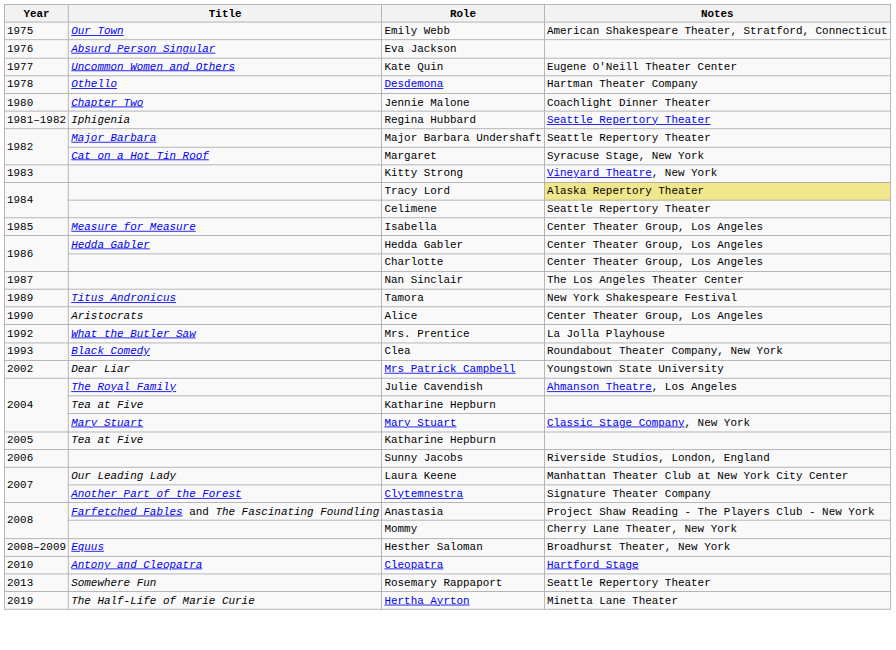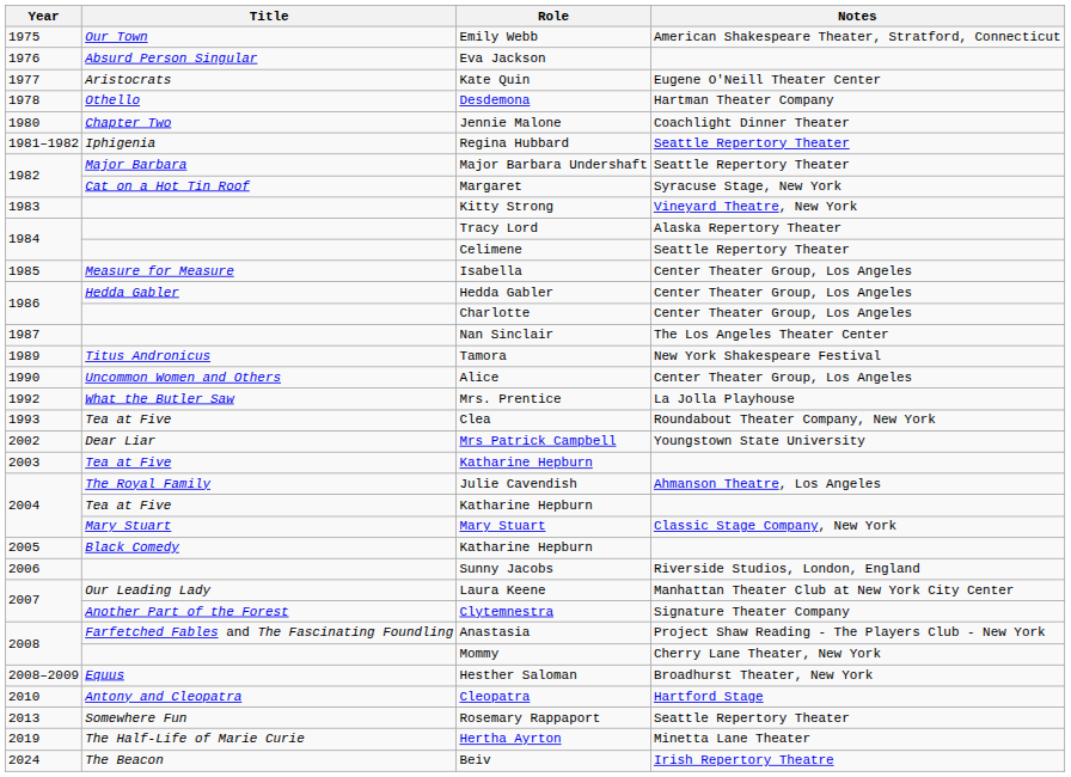 <table class="wikitable sortable">
 <tr>
 <th>Year</th>
 <th>Title</th>
 <th>Role</th>
 <th class="unsortable">Notes</th>
 </tr>
 <tr>
 <td>1975</td>
 <td><em><a href='#'>Our Town</a></em></td>
 <td>Emily Webb</td>
 <td>American Shakespeare Theater, Stratford, Connecticut</td>
 </tr>
 <tr>
 <td>1976</td>
 <td><em><a href='#'>Absurd Person Singular</a></em></td>
 <td>Eva Jackson</td>
 <td></td>
 </tr>
 <tr>
 <td>1977</td>
-<td><em><a href='#'>Uncommon Women and Others</a></em></td>
+<td><em>Aristocrats</em></td>
 <td>Kate Quin</td>
 <td>Eugene O'Neill Theater Center</td>
 </tr>
 <tr>
 <td>1978</td>
 <td><em><a href='#'>Othello</a></em></td>
 <td><a href='#'>Desdemona</a></td>
 <td>Hartman Theater Company</td>
 </tr>
 <tr>
 <td>1980</td>
 <td><em><a href='#'>Chapter Two</a></em></td>
 <td>Jennie Malone</td>
 <td>Coachlight Dinner Theater</td>
 </tr>
 <tr>
 <td>1981–1982</td>
 <td><em>Iphigenia</em></td>
 <td>Regina Hubbard</td>
 <td><a href='#'>Seattle Repertory Theater</a></td>
 </tr>
 <tr>
 <td rowspan="2">1982</td>
 <td><em><a href='#'>Major Barbara</a></em></td>
 <td>Major Barbara Undershaft</td>
 <td>Seattle Repertory Theater</td>
 </tr>
 <tr>
 <td><em><a href='#'>Cat on a Hot Tin Roof</a></em></td>
 <td>Margaret</td>
 <td>Syracuse Stage, New York</td>
 </tr>
 <tr>
 <td>1983</td>
 <td><em></em></td>
 <td>Kitty Strong</td>
 <td><a href='#'>Vineyard Theatre</a>, New York</td>
 </tr>
 <tr>
 <td rowspan="2">1984</td>
 <td><em></em></td>
 <td>Tracy Lord</td>
-<td style="background: khaki;">Alaska Repertory Theater</td>
+<td>Alaska Repertory Theater</td>
 </tr>
 <tr>
 <td><em></em></td>
 <td>Celimene</td>
 <td>Seattle Repertory Theater</td>
 </tr>
 <tr>
 <td>1985</td>
 <td><em><a href='#'>Measure for Measure</a></em></td>
 <td>Isabella</td>
 <td>Center Theater Group, Los Angeles</td>
 </tr>
 <tr>
 <td rowspan="2">1986</td>
 <td><em><a href='#'>Hedda Gabler</a></em></td>
 <td>Hedda Gabler</td>
 <td>Center Theater Group, Los Angeles</td>
 </tr>
 <tr>
 <td><em></em></td>
 <td>Charlotte</td>
 <td>Center Theater Group, Los Angeles</td>
 </tr>
 <tr>
 <td>1987</td>
 <td><em></em></td>
 <td>Nan Sinclair</td>
 <td>The Los Angeles Theater Center</td>
 </tr>
 <tr>
 <td>1989</td>
 <td><em><a href='#'>Titus Andronicus</a></em></td>
 <td>Tamora</td>
 <td>New York Shakespeare Festival</td>
 </tr>
 <tr>
 <td>1990</td>
-<td><em>Aristocrats</em></td>
+<td><em><a href='#'>Uncommon Women and Others</a></em></td>
 <td>Alice</td>
 <td>Center Theater Group, Los Angeles</td>
 </tr>
 <tr>
 <td>1992</td>
 <td><em><a href='#'>What the Butler Saw</a></em></td>
 <td>Mrs. Prentice</td>
 <td>La Jolla Playhouse</td>
 </tr>
 <tr>
 <td>1993</td>
-<td><em><a href='#'>Black Comedy</a></em></td>
+<td><em>Tea at Five</em></td>
 <td>Clea</td>
 <td>Roundabout Theater Company, New York</td>
 </tr>
 <tr>
 <td>2002</td>
 <td><em>Dear Liar</em></td>
 <td><a href='#'>Mrs Patrick Campbell</a></td>
 <td>Youngstown State University</td>
+</tr>
+<tr>
+<td>2003</td>
+<td><em><a href='#'>Tea at Five</a></em></td>
+<td><a href='#'>Katharine Hepburn</a></td>
+<td></td>
 </tr>
 <tr>
 <td rowspan="3">2004</td>
 <td><em><a href='#'>The Royal Family</a></em></td>
 <td>Julie Cavendish</td>
 <td><a href='#'>Ahmanson Theatre</a>, Los Angeles</td>
 </tr>
 <tr>
 <td><em>Tea at Five</em></td>
 <td>Katharine Hepburn</td>
 <td></td>
 </tr>
 <tr>
 <td><em><a href='#'>Mary Stuart</a></em></td>
 <td><a href='#'>Mary Stuart</a></td>
 <td><a href='#'>Classic Stage Company</a>, New York</td>
 </tr>
 <tr>
 <td>2005</td>
-<td><em>Tea at Five</em></td>
+<td><em><a href='#'>Black Comedy</a></em></td>
 <td>Katharine Hepburn</td>
 <td></td>
 </tr>
 <tr>
 <td>2006</td>
 <td><em></em></td>
 <td>Sunny Jacobs</td>
 <td>Riverside Studios, London, England</td>
 </tr>
 <tr>
 <td rowspan="2">2007</td>
 <td><em>Our Leading Lady</em></td>
 <td>Laura Keene</td>
 <td>Manhattan Theater Club at New York City Center</td>
 </tr>
 <tr>
 <td><em><a href='#'>Another Part of the Forest</a></em></td>
 <td><a href='#'>Clytemnestra</a></td>
 <td>Signature Theater Company</td>
 </tr>
 <tr>
 <td rowspan="2">2008</td>
 <td><em><a href='#'>Farfetched Fables</a></em> and <em>The Fascinating Foundling</em></td>
 <td>Anastasia</td>
 <td>Project Shaw Reading - The Players Club - New York</td>
 </tr>
 <tr>
 <td><em></em></td>
 <td>Mommy</td>
 <td>Cherry Lane Theater, New York</td>
 </tr>
 <tr>
 <td>2008–2009</td>
 <td><em><a href='#'>Equus</a></em></td>
 <td>Hesther Saloman</td>
 <td>Broadhurst Theater, New York</td>
 </tr>
 <tr>
 <td>2010</td>
 <td><em><a href='#'>Antony and Cleopatra</a></em></td>
 <td><a href='#'>Cleopatra</a></td>
 <td><a href='#'>Hartford Stage</a></td>
 </tr>
 <tr>
 <td>2013</td>
 <td><em>Somewhere Fun</em></td>
 <td>Rosemary Rappaport</td>
 <td>Seattle Repertory Theater</td>
 </tr>
 <tr>
 <td>2019</td>
 <td><em>The Half-Life of Marie Curie</em></td>
 <td><a href='#'>Hertha Ayrton</a></td>
 <td>Minetta Lane Theater</td>
 </tr>
+<tr>
+<td>2024</td>
+<td><em>The Beacon</em></td>
+<td>Beiv</td>
+<td><a href='#'>Irish Repertory Theatre</a></td>
+</tr>
 </table>
